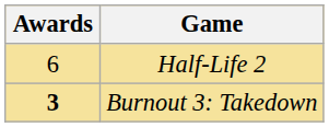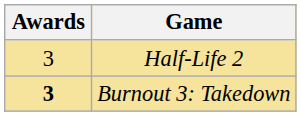 <table class="wikitable" rowspan=2 border="2" cellpadding="4" style="text-align: center; background: #f6e39c">
 <tr>
 <th width="55">Awards</th>
 <th align="center">Game</th>
 </tr>
 <tr>
-<td style="text-align:center">6</td>
+<td style="text-align:center">3</td>
 <td><em>Half-Life 2</em></td>
 </tr>
 <tr>
 <td style="text-align:center"><strong>3</strong></td>
 <td><em>Burnout 3: Takedown</em></td>
 </tr>
 </table>
